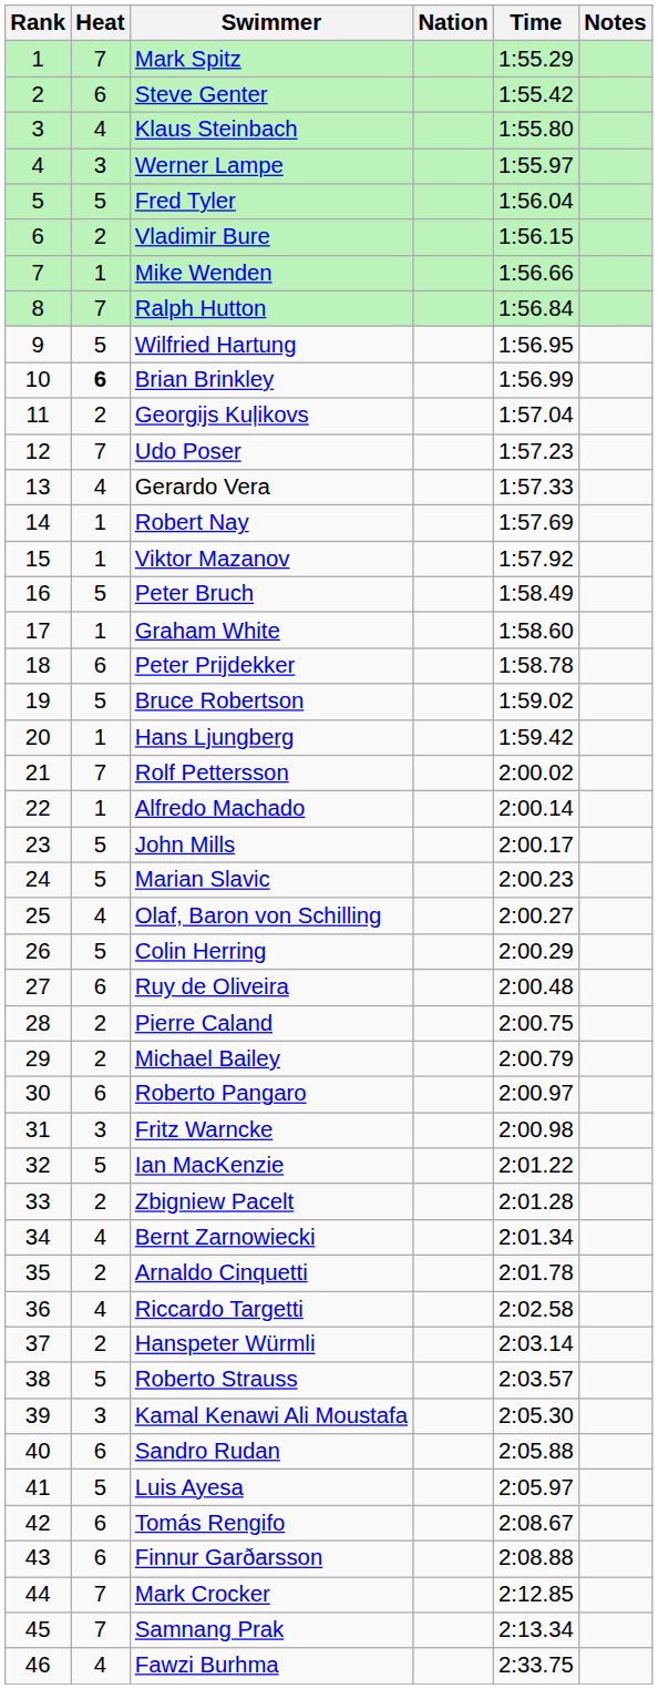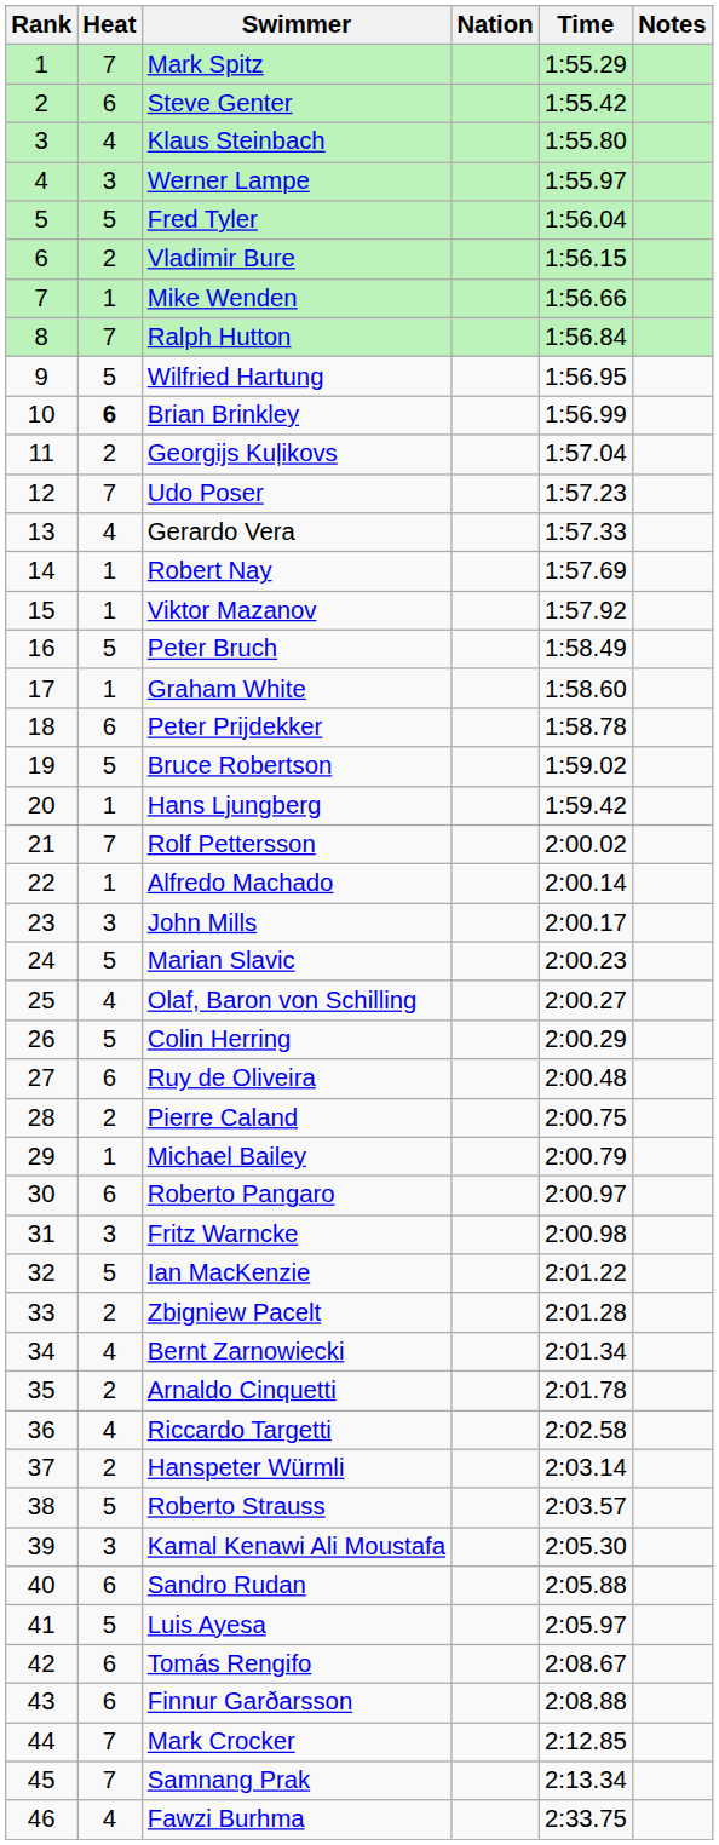 <table class="wikitable sortable" style="text-align:center">
 <tr>
 <th>Rank</th>
 <th>Heat</th>
 <th>Swimmer</th>
 <th>Nation</th>
 <th>Time</th>
 <th>Notes</th>
 </tr>
 <tr bgcolor=#bbf3bb>
 <td>1</td>
 <td>7</td>
 <td align=left><a href='#'>Mark Spitz</a></td>
 <td align=left></td>
 <td>1:55.29</td>
 <td></td>
 </tr>
 <tr bgcolor=#bbf3bb>
 <td>2</td>
 <td>6</td>
 <td align=left><a href='#'>Steve Genter</a></td>
 <td align=left></td>
 <td>1:55.42</td>
 <td></td>
 </tr>
 <tr bgcolor=#bbf3bb>
 <td>3</td>
 <td>4</td>
 <td align=left><a href='#'>Klaus Steinbach</a></td>
 <td align=left></td>
 <td>1:55.80</td>
 <td></td>
 </tr>
 <tr bgcolor=#bbf3bb>
 <td>4</td>
 <td>3</td>
 <td align=left><a href='#'>Werner Lampe</a></td>
 <td align=left></td>
 <td>1:55.97</td>
 <td></td>
 </tr>
 <tr bgcolor=#bbf3bb>
 <td>5</td>
 <td>5</td>
 <td align=left><a href='#'>Fred Tyler</a></td>
 <td align=left></td>
 <td>1:56.04</td>
 <td></td>
 </tr>
 <tr bgcolor=#bbf3bb>
 <td>6</td>
 <td>2</td>
 <td align=left><a href='#'>Vladimir Bure</a></td>
 <td align=left></td>
 <td>1:56.15</td>
 <td></td>
 </tr>
 <tr bgcolor=#bbf3bb>
 <td>7</td>
 <td>1</td>
 <td align=left><a href='#'>Mike Wenden</a></td>
 <td align=left></td>
 <td>1:56.66</td>
 <td></td>
 </tr>
 <tr bgcolor=#bbf3bb>
 <td>8</td>
 <td>7</td>
 <td align=left><a href='#'>Ralph Hutton</a></td>
 <td align=left></td>
 <td>1:56.84</td>
 <td></td>
 </tr>
 <tr>
 <td>9</td>
 <td>5</td>
 <td align=left><a href='#'>Wilfried Hartung</a></td>
 <td align=left></td>
 <td>1:56.95</td>
 <td></td>
 </tr>
 <tr>
 <td>10</td>
 <td><strong>6</strong></td>
 <td align=left><a href='#'>Brian Brinkley</a></td>
 <td align=left></td>
 <td>1:56.99</td>
 <td></td>
 </tr>
 <tr>
 <td>11</td>
 <td>2</td>
 <td align=left><a href='#'>Georgijs Kuļikovs</a></td>
 <td align=left></td>
 <td>1:57.04</td>
 <td></td>
 </tr>
 <tr>
 <td>12</td>
 <td>7</td>
 <td align=left><a href='#'>Udo Poser</a></td>
 <td align=left></td>
 <td>1:57.23</td>
 <td></td>
 </tr>
 <tr>
 <td>13</td>
 <td>4</td>
 <td align=left>Gerardo Vera</td>
 <td align=left></td>
 <td>1:57.33</td>
 <td></td>
 </tr>
 <tr>
 <td>14</td>
 <td>1</td>
 <td align=left><a href='#'>Robert Nay</a></td>
 <td align=left></td>
 <td>1:57.69</td>
 <td></td>
 </tr>
 <tr>
 <td>15</td>
 <td>1</td>
 <td align=left><a href='#'>Viktor Mazanov</a></td>
 <td align=left></td>
 <td>1:57.92</td>
 <td></td>
 </tr>
 <tr>
 <td>16</td>
 <td>5</td>
 <td align=left><a href='#'>Peter Bruch</a></td>
 <td align=left></td>
 <td>1:58.49</td>
 <td></td>
 </tr>
 <tr>
 <td>17</td>
 <td>1</td>
 <td align=left><a href='#'>Graham White</a></td>
 <td align=left></td>
 <td>1:58.60</td>
 <td></td>
 </tr>
 <tr>
 <td>18</td>
 <td>6</td>
 <td align=left><a href='#'>Peter Prijdekker</a></td>
 <td align=left></td>
 <td>1:58.78</td>
 <td></td>
 </tr>
 <tr>
 <td>19</td>
 <td>5</td>
 <td align=left><a href='#'>Bruce Robertson</a></td>
 <td align=left></td>
 <td>1:59.02</td>
 <td></td>
 </tr>
 <tr>
 <td>20</td>
 <td>1</td>
 <td align=left><a href='#'>Hans Ljungberg</a></td>
 <td align=left></td>
 <td>1:59.42</td>
 <td></td>
 </tr>
 <tr>
 <td>21</td>
 <td>7</td>
 <td align=left><a href='#'>Rolf Pettersson</a></td>
 <td align=left></td>
 <td>2:00.02</td>
 <td></td>
 </tr>
 <tr>
 <td>22</td>
 <td>1</td>
 <td align=left><a href='#'>Alfredo Machado</a></td>
 <td align=left></td>
 <td>2:00.14</td>
 <td></td>
 </tr>
 <tr>
 <td>23</td>
-<td>5</td>
+<td>3</td>
 <td align=left><a href='#'>John Mills</a></td>
 <td align=left></td>
 <td>2:00.17</td>
 <td></td>
 </tr>
 <tr>
 <td>24</td>
 <td>5</td>
 <td align=left><a href='#'>Marian Slavic</a></td>
 <td align=left></td>
 <td>2:00.23</td>
 <td></td>
 </tr>
 <tr>
 <td>25</td>
 <td>4</td>
 <td align=left><a href='#'>Olaf, Baron von Schilling</a></td>
 <td align=left></td>
 <td>2:00.27</td>
 <td></td>
 </tr>
 <tr>
 <td>26</td>
 <td>5</td>
 <td align=left><a href='#'>Colin Herring</a></td>
 <td align=left></td>
 <td>2:00.29</td>
 <td></td>
 </tr>
 <tr>
 <td>27</td>
 <td>6</td>
 <td align=left><a href='#'>Ruy de Oliveira</a></td>
 <td align=left></td>
 <td>2:00.48</td>
 <td></td>
 </tr>
 <tr>
 <td>28</td>
 <td>2</td>
 <td align=left><a href='#'>Pierre Caland</a></td>
 <td align=left></td>
 <td>2:00.75</td>
 <td></td>
 </tr>
 <tr>
 <td>29</td>
-<td>2</td>
+<td>1</td>
 <td align=left><a href='#'>Michael Bailey</a></td>
 <td align=left></td>
 <td>2:00.79</td>
 <td></td>
 </tr>
 <tr>
 <td>30</td>
 <td>6</td>
 <td align=left><a href='#'>Roberto Pangaro</a></td>
 <td align=left></td>
 <td>2:00.97</td>
 <td></td>
 </tr>
 <tr>
 <td>31</td>
 <td>3</td>
 <td align=left><a href='#'>Fritz Warncke</a></td>
 <td align=left></td>
 <td>2:00.98</td>
 <td></td>
 </tr>
 <tr>
 <td>32</td>
 <td>5</td>
 <td align=left><a href='#'>Ian MacKenzie</a></td>
 <td align=left></td>
 <td>2:01.22</td>
 <td></td>
 </tr>
 <tr>
 <td>33</td>
 <td>2</td>
 <td align=left><a href='#'>Zbigniew Pacelt</a></td>
 <td align=left></td>
 <td>2:01.28</td>
 <td></td>
 </tr>
 <tr>
 <td>34</td>
 <td>4</td>
 <td align=left><a href='#'>Bernt Zarnowiecki</a></td>
 <td align=left></td>
 <td>2:01.34</td>
 <td></td>
 </tr>
 <tr>
 <td>35</td>
 <td>2</td>
 <td align=left><a href='#'>Arnaldo Cinquetti</a></td>
 <td align=left></td>
 <td>2:01.78</td>
 <td></td>
 </tr>
 <tr>
 <td>36</td>
 <td>4</td>
 <td align=left><a href='#'>Riccardo Targetti</a></td>
 <td align=left></td>
 <td>2:02.58</td>
 <td></td>
 </tr>
 <tr>
 <td>37</td>
 <td>2</td>
 <td align=left><a href='#'>Hanspeter Würmli</a></td>
 <td align=left></td>
 <td>2:03.14</td>
 <td></td>
 </tr>
 <tr>
 <td>38</td>
 <td>5</td>
 <td align=left><a href='#'>Roberto Strauss</a></td>
 <td align=left></td>
 <td>2:03.57</td>
 <td></td>
 </tr>
 <tr>
 <td>39</td>
 <td>3</td>
 <td align=left><a href='#'>Kamal Kenawi Ali Moustafa</a></td>
 <td align=left></td>
 <td>2:05.30</td>
 <td></td>
 </tr>
 <tr>
 <td>40</td>
 <td>6</td>
 <td align=left><a href='#'>Sandro Rudan</a></td>
 <td align=left></td>
 <td>2:05.88</td>
 <td></td>
 </tr>
 <tr>
 <td>41</td>
 <td>5</td>
 <td align=left><a href='#'>Luis Ayesa</a></td>
 <td align=left></td>
 <td>2:05.97</td>
 <td></td>
 </tr>
 <tr>
 <td>42</td>
 <td>6</td>
 <td align=left><a href='#'>Tomás Rengifo</a></td>
 <td align=left></td>
 <td>2:08.67</td>
 <td></td>
 </tr>
 <tr>
 <td>43</td>
 <td>6</td>
 <td align=left><a href='#'>Finnur Garðarsson</a></td>
 <td align=left></td>
 <td>2:08.88</td>
 <td></td>
 </tr>
 <tr>
 <td>44</td>
 <td>7</td>
 <td align=left><a href='#'>Mark Crocker</a></td>
 <td align=left></td>
 <td>2:12.85</td>
 <td></td>
 </tr>
 <tr>
 <td>45</td>
 <td>7</td>
 <td align=left><a href='#'>Samnang Prak</a></td>
 <td align=left></td>
 <td>2:13.34</td>
 <td></td>
 </tr>
 <tr>
 <td>46</td>
 <td>4</td>
 <td align=left><a href='#'>Fawzi Burhma</a></td>
 <td align=left></td>
 <td>2:33.75</td>
 <td></td>
 </tr>
 </table>
